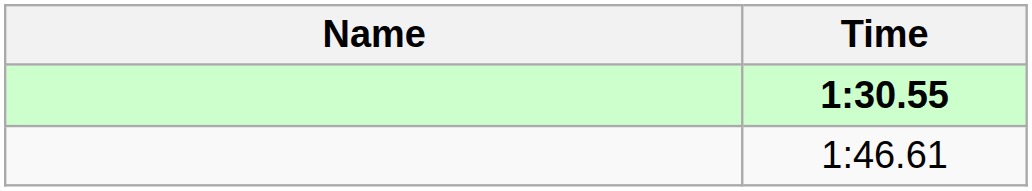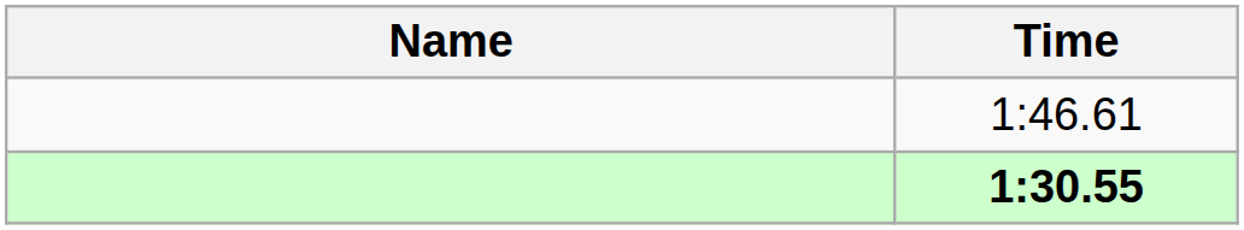 <table class="wikitable" style="text-align:center;">
 <tr>
 <th style="width:19em">Name</th>
 <th style="width:7em">Time</th>
 </tr>
+<tr>
+<td align=left></td>
+<td>1:46.61</td>
+</tr>
 <tr bgcolor=ccffcc>
 <td align=left><strong></strong></td>
 <td><strong>1:30.55</strong></td>
 </tr>
-<tr>
-<td align=left></td>
-<td>1:46.61</td>
-</tr>
 </table>
